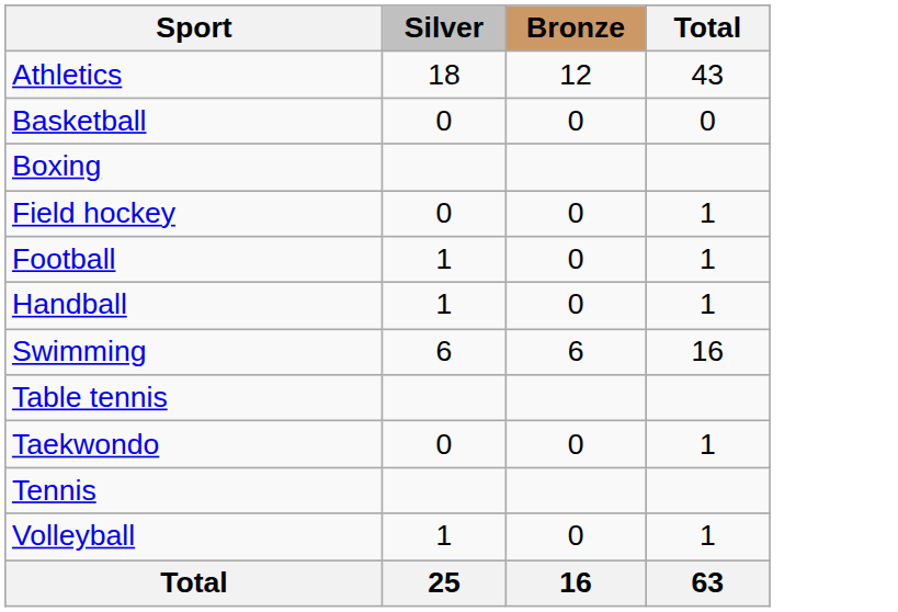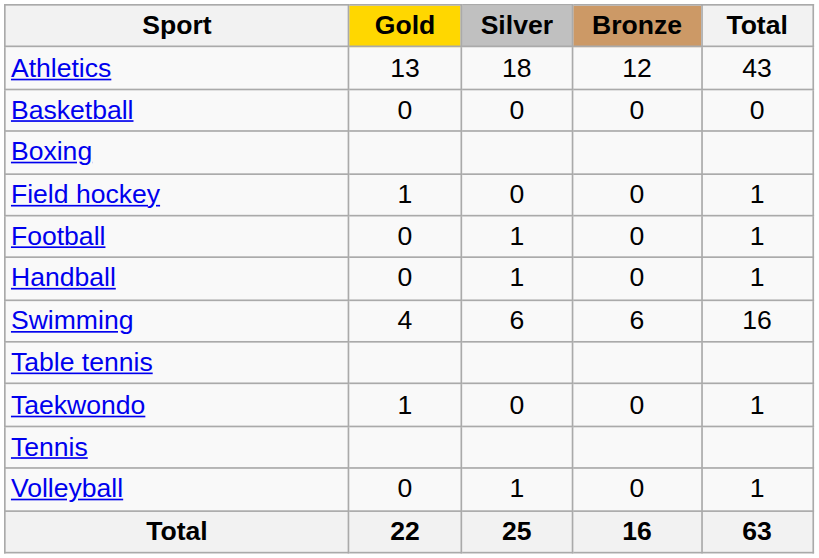 <table class="wikitable sortable" style="text-align:center;">
 <tr>
 <th width=200>Sport</th>
+<td bgcolor=gold width=60><strong>Gold</strong></td>
 <td bgcolor=silver width=60><strong>Silver</strong></td>
 <td bgcolor=#cc9966 width=70><strong>Bronze</strong></td>
 <th width=60>Total</th>
 </tr>
 <tr>
 <td align=left> <a href='#'>Athletics</a></td>
+<td>13</td>
 <td>18</td>
 <td>12</td>
 <td>43</td>
 </tr>
 <tr>
 <td align=left> <a href='#'>Basketball</a></td>
 <td>0</td>
 <td>0</td>
 <td>0</td>
+<td>0</td>
 </tr>
 <tr>
 <td align=left> <a href='#'>Boxing</a></td>
 <td></td>
 <td></td>
 <td></td>
+<td></td>
 </tr>
 <tr>
 <td align=left> <a href='#'>Field hockey</a></td>
+<td>1</td>
 <td>0</td>
 <td>0</td>
 <td>1</td>
 </tr>
 <tr>
 <td align=left> <a href='#'>Football</a></td>
+<td>0</td>
 <td>1</td>
 <td>0</td>
 <td>1</td>
 </tr>
 <tr>
 <td align=left> <a href='#'>Handball</a></td>
+<td>0</td>
 <td>1</td>
 <td>0</td>
 <td>1</td>
 </tr>
 <tr>
 <td align=left> <a href='#'>Swimming</a></td>
+<td>4</td>
 <td>6</td>
 <td>6</td>
 <td>16</td>
 </tr>
 <tr>
 <td align=left> <a href='#'>Table tennis</a></td>
 <td></td>
 <td></td>
 <td></td>
+<td></td>
 </tr>
 <tr>
 <td align=left> <a href='#'>Taekwondo</a></td>
+<td>1</td>
 <td>0</td>
 <td>0</td>
 <td>1</td>
 </tr>
 <tr>
 <td align=left> <a href='#'>Tennis</a></td>
 <td></td>
 <td></td>
 <td></td>
+<td></td>
 </tr>
 <tr>
 <td align=left> <a href='#'>Volleyball</a></td>
+<td>0</td>
 <td>1</td>
 <td>0</td>
 <td>1</td>
 </tr>
 <tr>
 <th>Total</th>
+<th>22</th>
 <th>25</th>
 <th>16</th>
 <th>63</th>
 </tr>
 </table>
